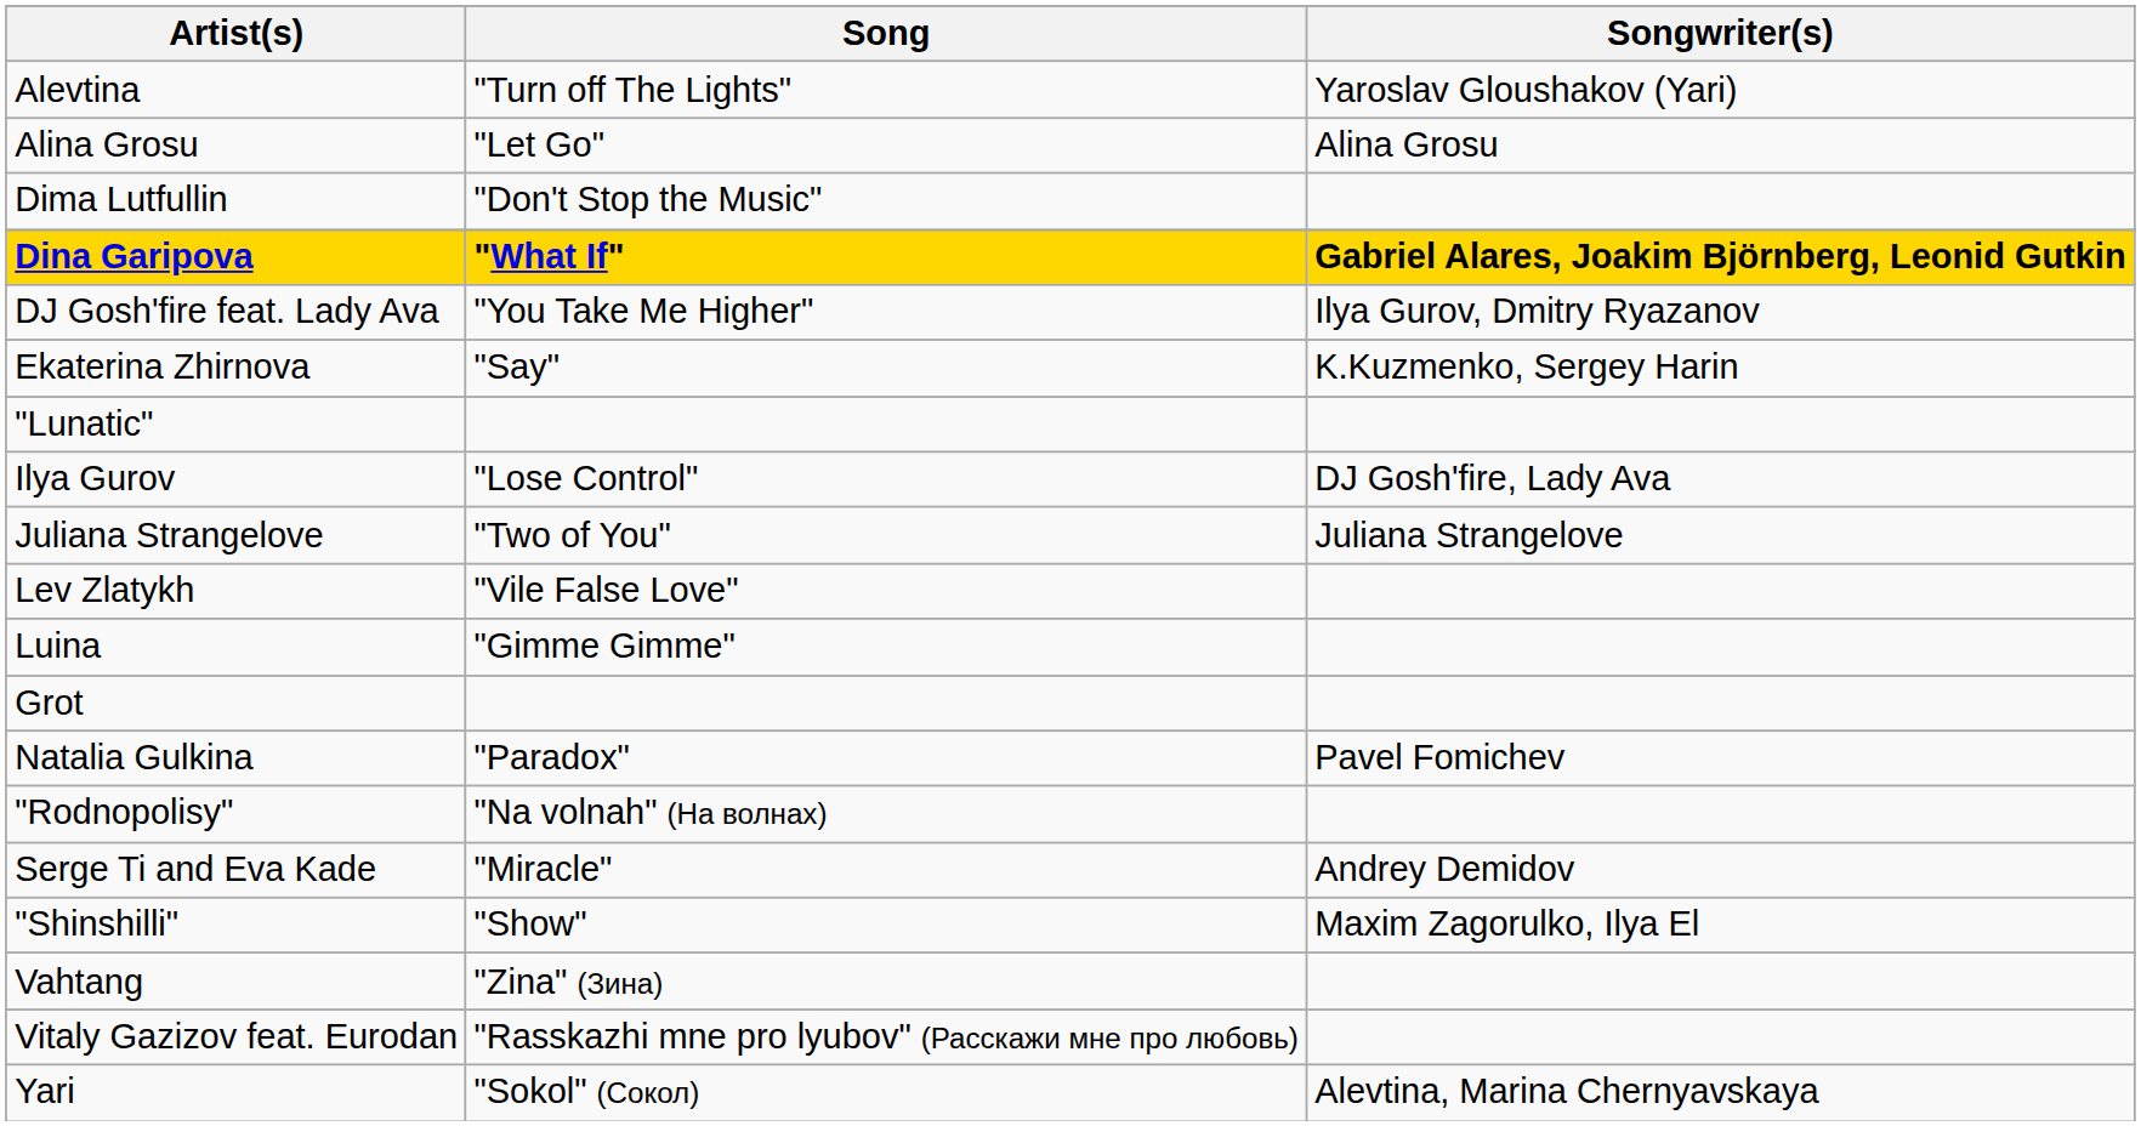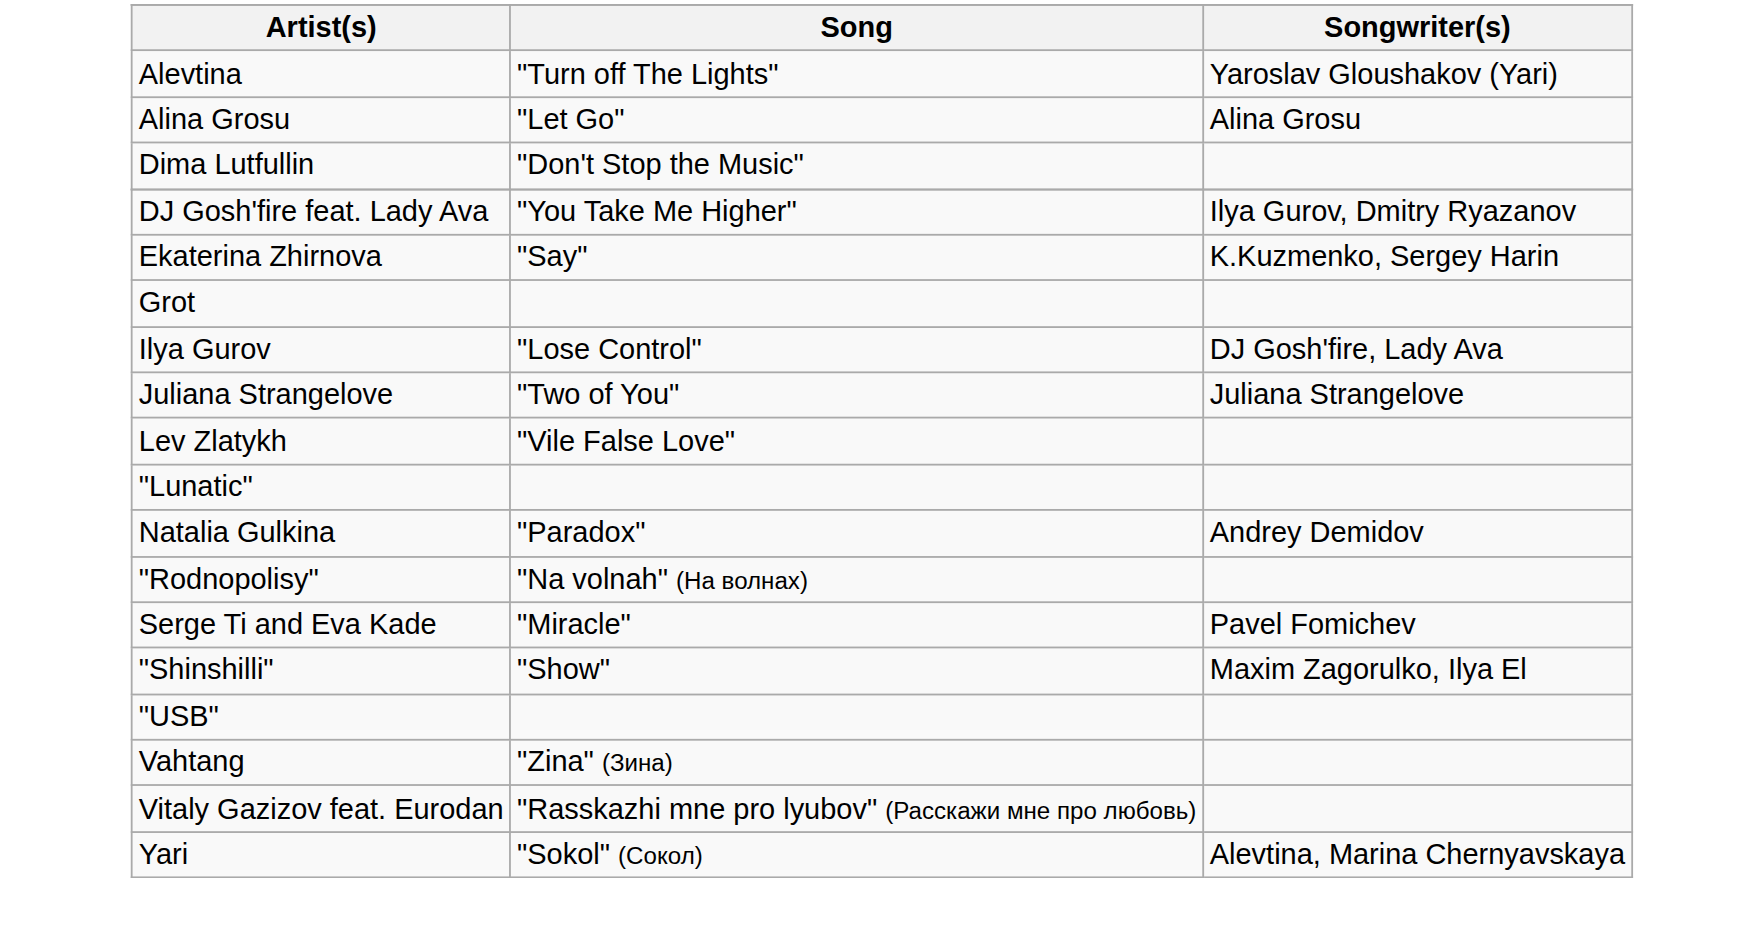 <table class="wikitable sortable plainrowheaders" style="margin: 1em auto 1em auto">
 <tr>
 </tr>
 <tr>
 <th scope="col">Artist(s)</th>
 <th scope="col">Song</th>
 <th scope="col" class="unsortable">Songwriter(s)</th>
 </tr>
 <tr>
 <td>Alevtina</td>
 <td>"Turn off The Lights"</td>
 <td>Yaroslav Gloushakov (Yari)</td>
 </tr>
 <tr>
 <td>Alina Grosu</td>
 <td>"Let Go"</td>
 <td>Alina Grosu</td>
 </tr>
 <tr>
 <td>Dima Lutfullin</td>
 <td>"Don't Stop the Music"</td>
 <td></td>
 </tr>
 <tr>
 </tr>
-<tr style="font-weight:bold; background:gold;">
-<td><a href='#'>Dina Garipova</a></td>
-<td>"<a href='#'>What If</a>"</td>
-<td>Gabriel Alares, Joakim Björnberg, Leonid Gutkin</td>
-</tr>
 <tr>
 <td>DJ Gosh'fire feat. Lady Ava</td>
 <td>"You Take Me Higher"</td>
 <td>Ilya Gurov, Dmitry Ryazanov</td>
 </tr>
 <tr>
 <td>Ekaterina Zhirnova</td>
 <td>"Say"</td>
 <td>K.Kuzmenko, Sergey Harin</td>
 </tr>
 <tr>
-<td>"Lunatic"</td>
+<td>Grot</td>
 <td></td>
 <td></td>
 </tr>
 <tr>
 <td>Ilya Gurov</td>
 <td>"Lose Control"</td>
 <td>DJ Gosh'fire, Lady Ava</td>
 </tr>
 <tr>
 <td>Juliana Strangelove</td>
 <td>"Two of You"</td>
 <td>Juliana Strangelove</td>
 </tr>
 <tr>
 <td>Lev Zlatykh</td>
 <td>"Vile False Love"</td>
 <td></td>
 </tr>
 <tr>
-<td>Luina</td>
-<td>"Gimme Gimme"</td>
-<td></td>
-</tr>
-<tr>
-<td>Grot</td>
+<td>"Lunatic"</td>
 <td></td>
 <td></td>
 </tr>
 <tr>
 <td>Natalia Gulkina</td>
 <td>"Paradox"</td>
-<td>Pavel Fomichev</td>
+<td>Andrey Demidov</td>
 </tr>
 <tr>
 <td>"Rodnopolisy"</td>
 <td>"Na volnah" <small>(На волнах)</small></td>
 <td></td>
 </tr>
 <tr>
 <td>Serge Ti and Eva Kade</td>
 <td>"Miracle"</td>
-<td>Andrey Demidov</td>
+<td>Pavel Fomichev</td>
 </tr>
 <tr>
 <td>"Shinshilli"</td>
 <td>"Show"</td>
 <td>Maxim Zagorulko, Ilya El</td>
+</tr>
+<tr>
+<td>"USB"</td>
+<td></td>
+<td></td>
 </tr>
 <tr>
 <td>Vahtang</td>
 <td>"Zina" <small>(Зина)</small></td>
 <td></td>
 </tr>
 <tr>
 <td>Vitaly Gazizov feat. Eurodan</td>
 <td>"Rasskazhi mne pro lyubov" <small>(Расскажи мне про любовь)</small></td>
 <td></td>
 </tr>
 <tr>
 <td>Yari</td>
 <td>"Sokol" <small>(Сокол)</small></td>
 <td>Alevtina, Marina Chernyavskaya</td>
 </tr>
 </table>
